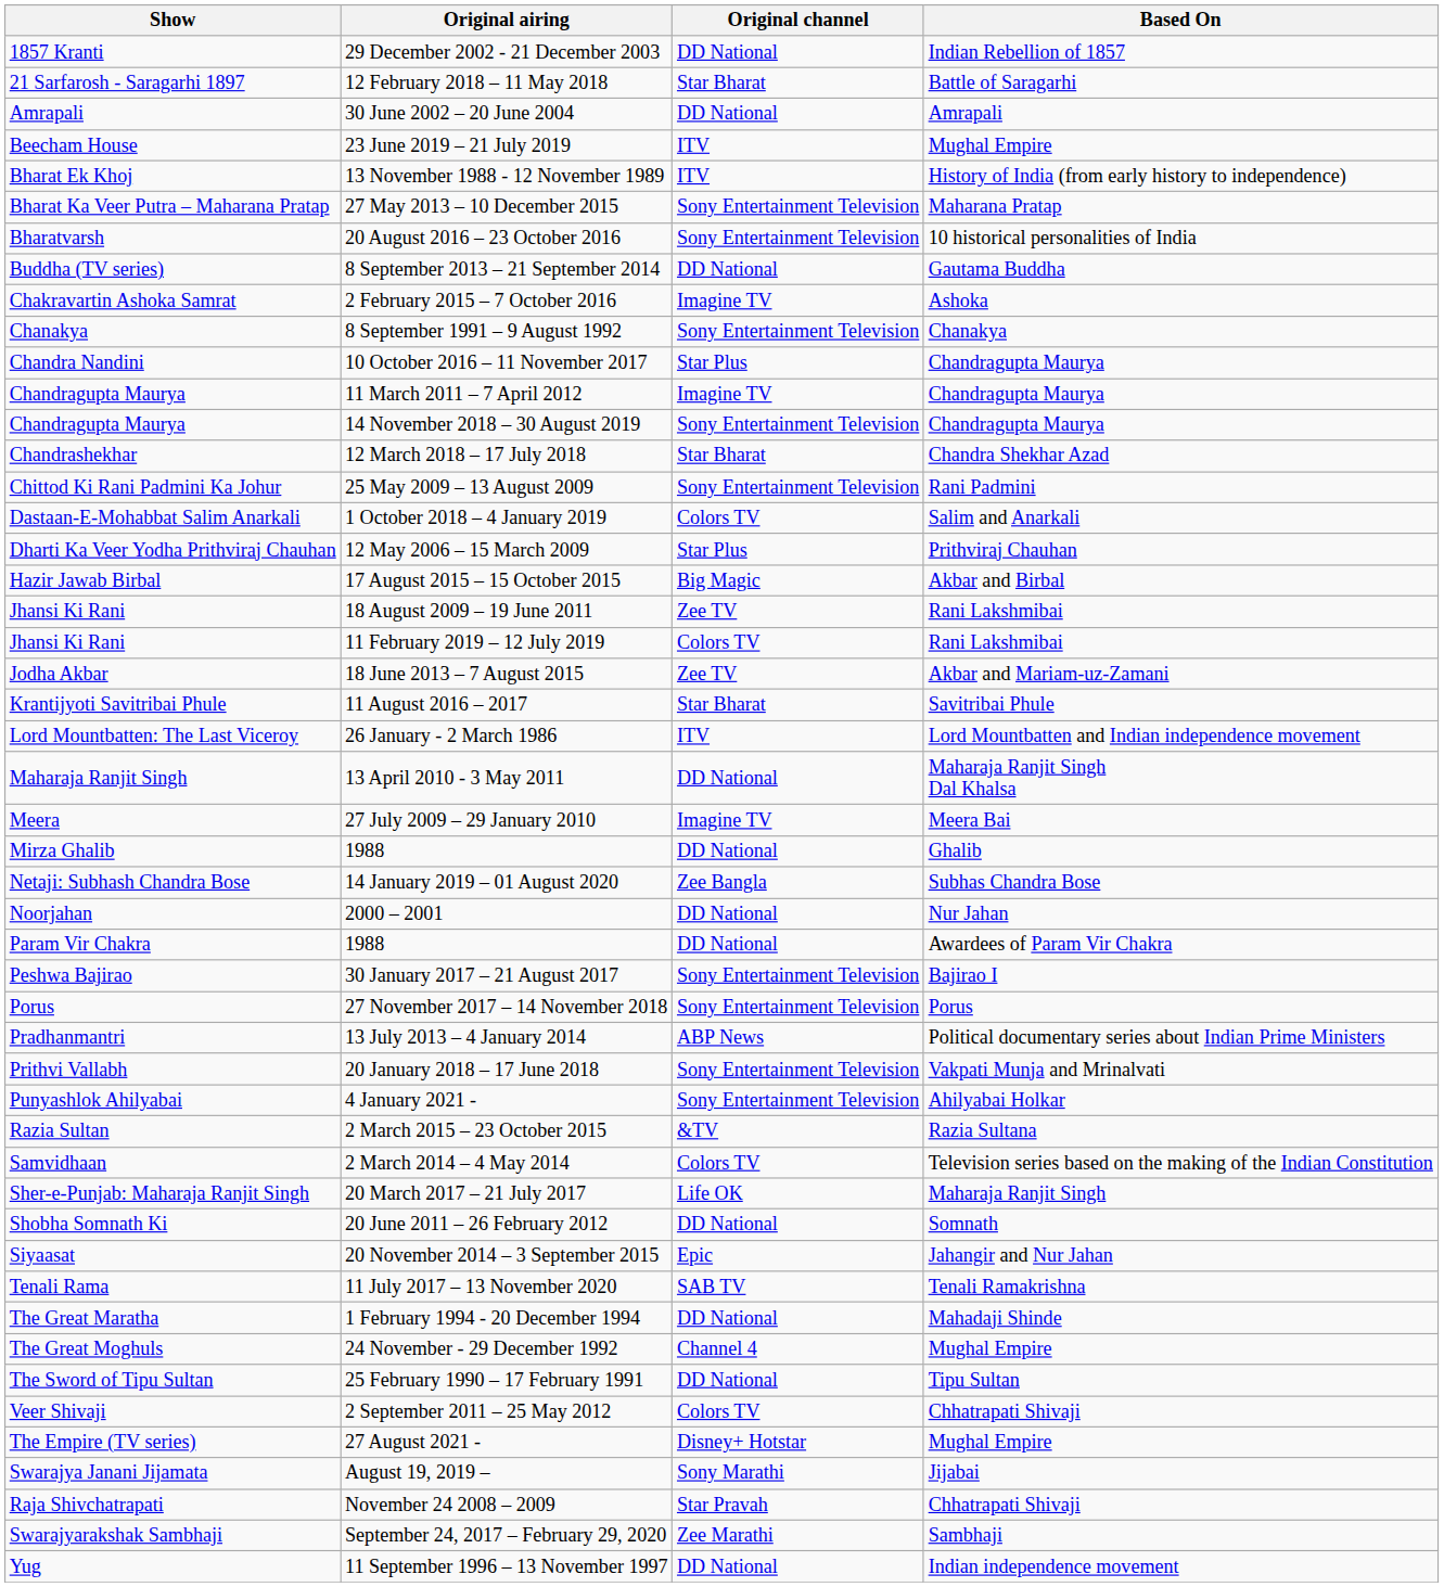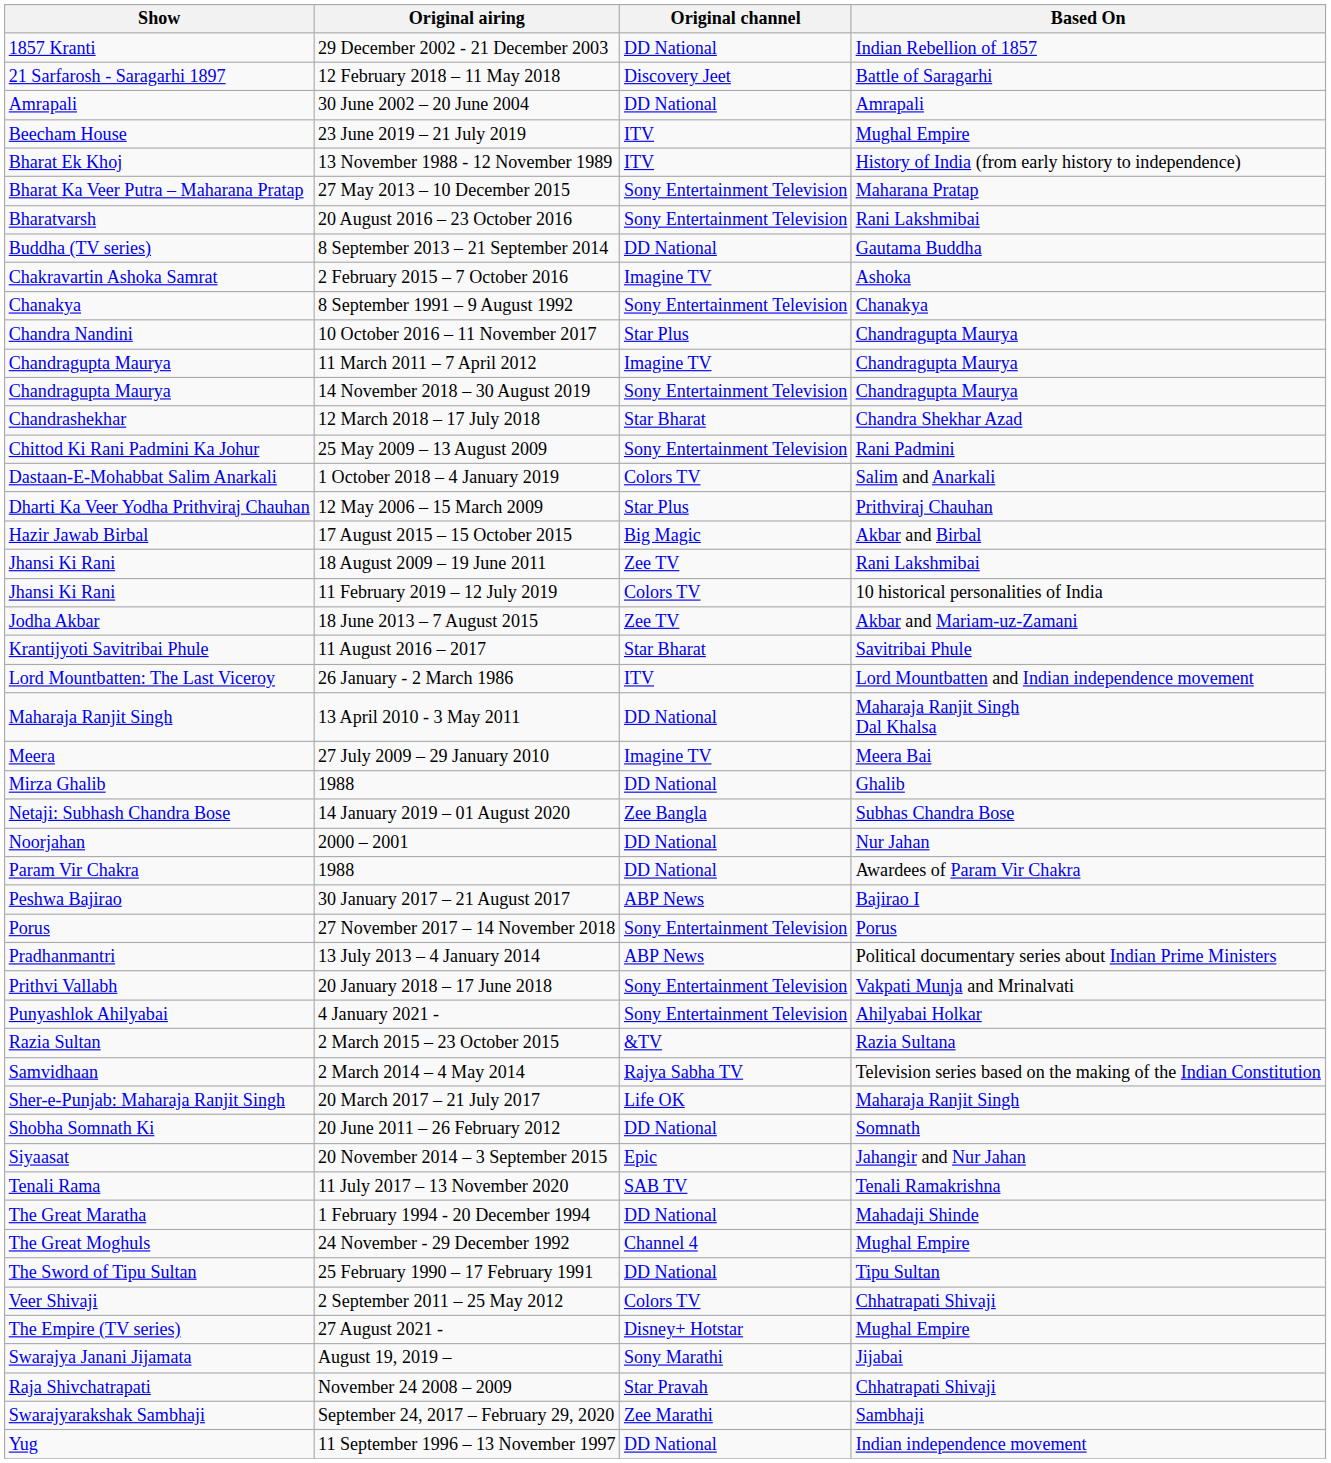 <table class="wikitable sortable">
 <tr>
 <th>Show</th>
 <th>Original airing</th>
 <th>Original channel</th>
 <th>Based On</th>
 </tr>
 <tr>
 <td><a href='#'>1857 Kranti</a></td>
 <td>29 December 2002 - 21 December 2003</td>
 <td><a href='#'>DD National</a></td>
 <td><a href='#'>Indian Rebellion of 1857</a></td>
 </tr>
 <tr>
 <td><a href='#'>21 Sarfarosh - Saragarhi 1897</a></td>
 <td>12 February 2018 – 11 May 2018</td>
-<td><a href='#'>Star Bharat</a></td>
+<td><a href='#'>Discovery Jeet</a></td>
 <td><a href='#'>Battle of Saragarhi</a></td>
 </tr>
 <tr>
 <td><a href='#'>Amrapali</a></td>
 <td>30 June 2002 – 20 June 2004</td>
 <td><a href='#'>DD National</a></td>
 <td><a href='#'>Amrapali</a></td>
 </tr>
 <tr>
 <td><a href='#'>Beecham House</a></td>
 <td>23 June 2019 – 21 July 2019</td>
 <td><a href='#'>ITV</a></td>
 <td><a href='#'>Mughal Empire</a></td>
 </tr>
 <tr>
 <td><a href='#'>Bharat Ek Khoj</a></td>
 <td>13 November 1988 - 12 November 1989</td>
 <td><a href='#'>ITV</a></td>
 <td><a href='#'>History of India</a> (from early history to independence)</td>
 </tr>
 <tr>
 <td><a href='#'>Bharat Ka Veer Putra – Maharana Pratap</a></td>
 <td>27 May 2013 – 10 December 2015</td>
 <td><a href='#'>Sony Entertainment Television</a></td>
 <td><a href='#'>Maharana Pratap</a></td>
 </tr>
 <tr>
 <td><a href='#'>Bharatvarsh</a></td>
 <td>20 August 2016 – 23 October 2016</td>
 <td><a href='#'>Sony Entertainment Television</a></td>
-<td>10 historical personalities of India</td>
+<td><a href='#'>Rani Lakshmibai</a></td>
 </tr>
 <tr>
 <td><a href='#'>Buddha (TV series)</a></td>
 <td>8 September 2013 – 21 September 2014</td>
 <td><a href='#'>DD National</a></td>
 <td><a href='#'>Gautama Buddha</a></td>
 </tr>
 <tr>
 <td><a href='#'>Chakravartin Ashoka Samrat</a></td>
 <td>2 February 2015 – 7 October 2016</td>
 <td><a href='#'>Imagine TV</a></td>
 <td><a href='#'>Ashoka</a></td>
 </tr>
 <tr>
 <td><a href='#'>Chanakya</a></td>
 <td>8 September 1991 – 9 August 1992</td>
 <td><a href='#'>Sony Entertainment Television</a></td>
 <td><a href='#'>Chanakya</a></td>
 </tr>
 <tr>
 <td><a href='#'>Chandra Nandini</a></td>
 <td>10 October 2016 – 11 November 2017</td>
 <td><a href='#'>Star Plus</a></td>
 <td><a href='#'>Chandragupta Maurya</a></td>
 </tr>
 <tr>
 <td><a href='#'>Chandragupta Maurya</a></td>
 <td>11 March 2011 – 7 April 2012</td>
 <td><a href='#'>Imagine TV</a></td>
 <td><a href='#'>Chandragupta Maurya</a></td>
 </tr>
 <tr>
 <td><a href='#'>Chandragupta Maurya</a></td>
 <td>14 November 2018 – 30 August 2019</td>
 <td><a href='#'>Sony Entertainment Television</a></td>
 <td><a href='#'>Chandragupta Maurya</a></td>
 </tr>
 <tr>
 <td><a href='#'>Chandrashekhar</a></td>
 <td>12 March 2018 – 17 July 2018</td>
 <td><a href='#'>Star Bharat</a></td>
 <td><a href='#'>Chandra Shekhar Azad</a></td>
 </tr>
 <tr>
 <td><a href='#'>Chittod Ki Rani Padmini Ka Johur</a></td>
 <td>25 May 2009 – 13 August 2009</td>
 <td><a href='#'>Sony Entertainment Television</a></td>
 <td><a href='#'>Rani Padmini</a></td>
 </tr>
 <tr>
 <td><a href='#'>Dastaan-E-Mohabbat Salim Anarkali</a></td>
 <td>1 October 2018 – 4 January 2019</td>
 <td><a href='#'>Colors TV</a></td>
 <td><a href='#'>Salim</a> and <a href='#'>Anarkali</a></td>
 </tr>
 <tr>
 <td><a href='#'>Dharti Ka Veer Yodha Prithviraj Chauhan</a></td>
 <td>12 May 2006 – 15 March 2009</td>
 <td><a href='#'>Star Plus</a></td>
 <td><a href='#'>Prithviraj Chauhan</a></td>
 </tr>
 <tr>
 <td><a href='#'>Hazir Jawab Birbal</a></td>
 <td>17 August 2015 – 15 October 2015</td>
 <td><a href='#'>Big Magic</a></td>
 <td><a href='#'>Akbar</a> and <a href='#'>Birbal</a></td>
 </tr>
 <tr>
 <td><a href='#'>Jhansi Ki Rani</a></td>
 <td>18 August 2009 – 19 June 2011</td>
 <td><a href='#'>Zee TV</a></td>
 <td><a href='#'>Rani Lakshmibai</a></td>
 </tr>
 <tr>
 <td><a href='#'>Jhansi Ki Rani</a></td>
 <td>11 February 2019 – 12 July 2019</td>
 <td><a href='#'>Colors TV</a></td>
-<td><a href='#'>Rani Lakshmibai</a></td>
+<td>10 historical personalities of India</td>
 </tr>
 <tr>
 <td><a href='#'>Jodha Akbar</a></td>
 <td>18 June 2013 – 7 August 2015</td>
 <td><a href='#'>Zee TV</a></td>
 <td><a href='#'>Akbar</a> and <a href='#'>Mariam-uz-Zamani</a></td>
 </tr>
 <tr>
 <td><a href='#'>Krantijyoti Savitribai Phule</a></td>
 <td>11 August 2016 – 2017</td>
 <td><a href='#'>Star Bharat</a></td>
 <td><a href='#'>Savitribai Phule</a></td>
 </tr>
 <tr>
 <td><a href='#'>Lord Mountbatten: The Last Viceroy</a></td>
 <td>26 January - 2 March 1986</td>
 <td><a href='#'>ITV</a></td>
 <td><a href='#'>Lord Mountbatten</a> and <a href='#'>Indian independence movement</a></td>
 </tr>
 <tr>
 <td><a href='#'>Maharaja Ranjit Singh</a></td>
 <td>13 April 2010 - 3 May 2011</td>
 <td><a href='#'>DD National</a></td>
 <td><a href='#'>Maharaja Ranjit Singh</a><br><a href='#'>Dal Khalsa</a></td>
 </tr>
 <tr>
 <td><a href='#'>Meera</a></td>
 <td>27 July 2009 – 29 January 2010</td>
 <td><a href='#'>Imagine TV</a></td>
 <td><a href='#'>Meera Bai</a></td>
 </tr>
 <tr>
 <td><a href='#'>Mirza Ghalib</a></td>
 <td>1988</td>
 <td><a href='#'>DD National</a></td>
 <td><a href='#'>Ghalib</a></td>
 </tr>
 <tr>
 <td><a href='#'>Netaji: Subhash Chandra Bose</a></td>
 <td>14 January 2019 – 01 August 2020</td>
 <td><a href='#'>Zee Bangla</a></td>
 <td><a href='#'>Subhas Chandra Bose</a></td>
 </tr>
 <tr>
 <td><a href='#'>Noorjahan</a></td>
 <td>2000 – 2001</td>
 <td><a href='#'>DD National</a></td>
 <td><a href='#'>Nur Jahan</a></td>
 </tr>
 <tr>
 <td><a href='#'>Param Vir Chakra</a></td>
 <td>1988</td>
 <td><a href='#'>DD National</a></td>
 <td>Awardees of <a href='#'>Param Vir Chakra</a></td>
 </tr>
 <tr>
 <td><a href='#'>Peshwa Bajirao</a></td>
 <td>30 January 2017 – 21 August 2017</td>
-<td><a href='#'>Sony Entertainment Television</a></td>
+<td><a href='#'>ABP News</a></td>
 <td><a href='#'>Bajirao I</a></td>
 </tr>
 <tr>
 <td><a href='#'>Porus</a></td>
 <td>27 November 2017 – 14 November 2018</td>
 <td><a href='#'>Sony Entertainment Television</a></td>
 <td><a href='#'>Porus</a></td>
 </tr>
 <tr>
 <td><a href='#'>Pradhanmantri</a></td>
 <td>13 July 2013 – 4 January 2014</td>
 <td><a href='#'>ABP News</a></td>
 <td>Political documentary series about <a href='#'>Indian Prime Ministers</a></td>
 </tr>
 <tr>
 <td><a href='#'>Prithvi Vallabh</a></td>
 <td>20 January 2018 – 17 June 2018</td>
 <td><a href='#'>Sony Entertainment Television</a></td>
 <td><a href='#'>Vakpati Munja</a> and Mrinalvati</td>
 </tr>
 <tr>
 <td><a href='#'>Punyashlok Ahilyabai</a></td>
 <td>4 January 2021 -</td>
 <td><a href='#'>Sony Entertainment Television</a></td>
 <td><a href='#'>Ahilyabai Holkar</a></td>
 </tr>
 <tr>
 <td><a href='#'>Razia Sultan</a></td>
 <td>2 March 2015 – 23 October 2015</td>
 <td><a href='#'>&TV</a></td>
 <td><a href='#'>Razia Sultana</a></td>
 </tr>
 <tr>
 <td><a href='#'>Samvidhaan</a></td>
 <td>2 March 2014 – 4 May 2014</td>
-<td><a href='#'>Colors TV</a></td>
+<td><a href='#'>Rajya Sabha TV</a></td>
 <td>Television series based on the making of the <a href='#'>Indian Constitution</a></td>
 </tr>
 <tr>
 <td><a href='#'>Sher-e-Punjab: Maharaja Ranjit Singh</a></td>
 <td>20 March 2017 – 21 July 2017</td>
 <td><a href='#'>Life OK</a></td>
 <td><a href='#'>Maharaja Ranjit Singh</a></td>
 </tr>
 <tr>
 <td><a href='#'>Shobha Somnath Ki</a></td>
 <td>20 June 2011 – 26 February 2012</td>
 <td><a href='#'>DD National</a></td>
 <td><a href='#'>Somnath</a></td>
 </tr>
 <tr>
 <td><a href='#'>Siyaasat</a></td>
 <td>20 November 2014 – 3 September 2015</td>
 <td><a href='#'>Epic</a></td>
 <td><a href='#'>Jahangir</a> and <a href='#'>Nur Jahan</a></td>
 </tr>
 <tr>
 <td><a href='#'>Tenali Rama</a></td>
 <td>11 July 2017 – 13 November 2020</td>
 <td><a href='#'>SAB TV</a></td>
 <td><a href='#'>Tenali Ramakrishna</a></td>
 </tr>
 <tr>
 <td><a href='#'>The Great Maratha</a></td>
 <td>1 February 1994 - 20 December 1994</td>
 <td><a href='#'>DD National</a></td>
 <td><a href='#'>Mahadaji Shinde</a></td>
 </tr>
 <tr>
 <td><a href='#'>The Great Moghuls</a></td>
 <td>24 November - 29 December 1992</td>
 <td><a href='#'>Channel 4</a></td>
 <td><a href='#'>Mughal Empire</a></td>
 </tr>
 <tr>
 <td><a href='#'>The Sword of Tipu Sultan</a></td>
 <td>25  February 1990 – 17 February 1991</td>
 <td><a href='#'>DD National</a></td>
 <td><a href='#'>Tipu Sultan</a></td>
 </tr>
 <tr>
 <td><a href='#'>Veer Shivaji</a></td>
 <td>2 September 2011 – 25 May 2012</td>
 <td><a href='#'>Colors TV</a></td>
 <td><a href='#'>Chhatrapati Shivaji</a></td>
 </tr>
 <tr>
 <td><a href='#'>The Empire (TV series)</a></td>
 <td>27 August 2021 -</td>
 <td><a href='#'>Disney+ Hotstar</a></td>
 <td><a href='#'>Mughal Empire</a></td>
 </tr>
 <tr>
 <td><a href='#'>Swarajya Janani Jijamata</a></td>
 <td>August 19, 2019 –</td>
 <td><a href='#'>Sony Marathi</a></td>
 <td><a href='#'>Jijabai</a></td>
 </tr>
 <tr>
 <td><a href='#'>Raja Shivchatrapati</a></td>
 <td>November 24 2008 – 2009</td>
 <td><a href='#'>Star Pravah</a></td>
 <td><a href='#'>Chhatrapati Shivaji</a></td>
 </tr>
 <tr>
 <td><a href='#'>Swarajyarakshak Sambhaji</a></td>
 <td>September 24, 2017 – February 29, 2020</td>
 <td><a href='#'>Zee Marathi</a></td>
 <td><a href='#'>Sambhaji</a></td>
 </tr>
 <tr>
 <td><a href='#'>Yug</a></td>
 <td>11 September 1996 – 13 November 1997</td>
 <td><a href='#'>DD National</a></td>
 <td><a href='#'>Indian independence movement</a></td>
 </tr>
 </table>
